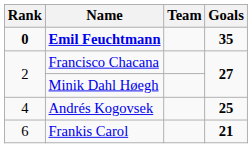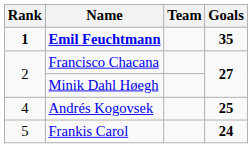 <table class="wikitable" style="text-align: center;">
 <tr>
 <th>Rank</th>
 <th>Name</th>
 <th>Team</th>
 <th>Goals</th>
 </tr>
 <tr>
-<td><strong>0</strong></td>
+<td><strong>1</strong></td>
 <td align="left"><strong><a href='#'>Emil Feuchtmann</a></strong></td>
 <td align="left"><strong></strong></td>
 <td><strong>35</strong></td>
 </tr>
 <tr>
 <td rowspan=2>2</td>
 <td align="left"><a href='#'>Francisco Chacana</a></td>
 <td align="left"></td>
 <td rowspan=2><strong>27</strong></td>
 </tr>
 <tr>
 <td align="left"><a href='#'>Minik Dahl Høegh</a></td>
 <td align="left"></td>
 </tr>
 <tr>
 <td>4</td>
 <td align="left"><a href='#'>Andrés Kogovsek</a></td>
 <td align="left"></td>
 <td><strong>25</strong></td>
 </tr>
 <tr>
-<td>6</td>
+<td>5</td>
 <td align="left"><a href='#'>Frankis Carol</a></td>
 <td align="left"></td>
-<td><strong>21</strong></td>
+<td><strong>24</strong></td>
 </tr>
 </table>
